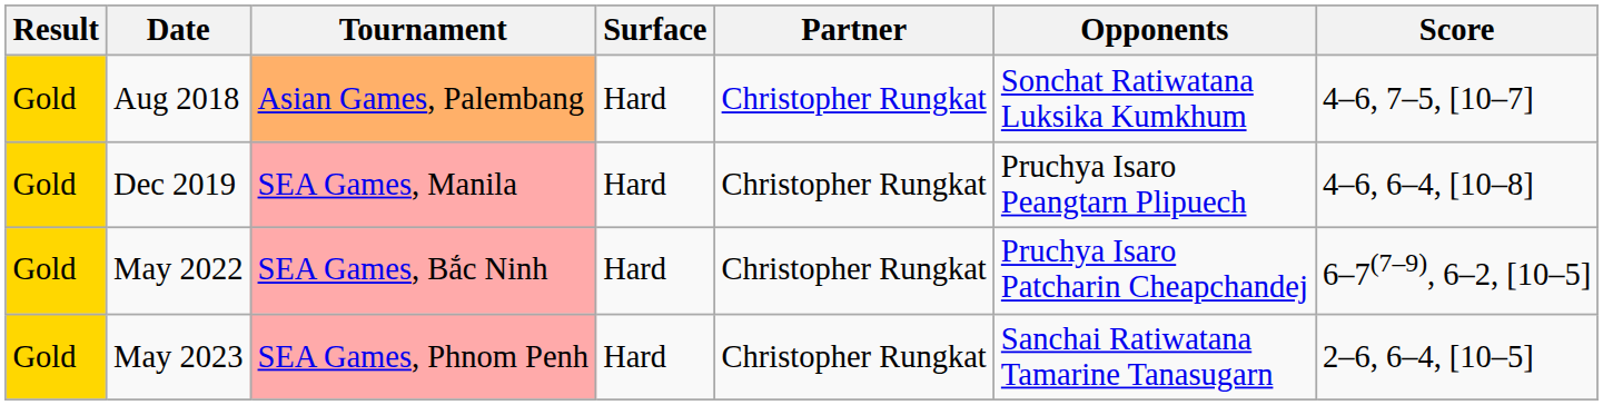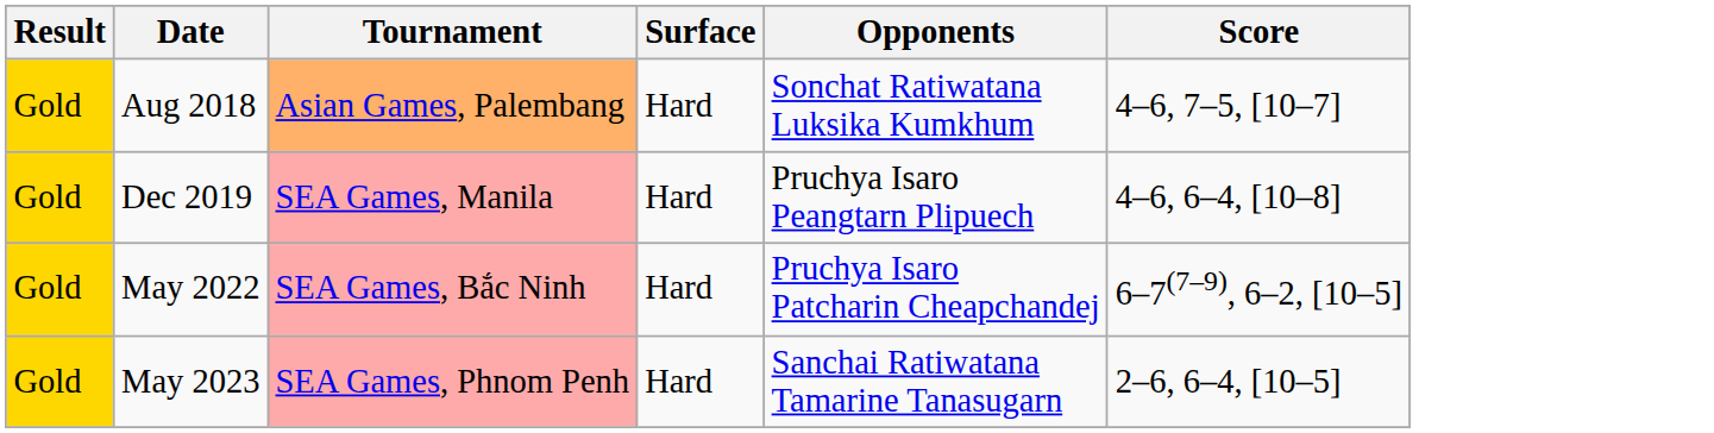 <table class="sortable wikitable">
 <tr>
 <th>Result</th>
 <th>Date</th>
 <th>Tournament</th>
 <th>Surface</th>
-<th>Partner</th>
 <th>Opponents</th>
 <th class="unsortable">Score</th>
 </tr>
 <tr>
 <td style="background:gold;">Gold</td>
 <td>Aug 2018</td>
 <td style="background:#FFB069"><a href='#'>Asian Games</a>, Palembang</td>
 <td>Hard</td>
-<td> <a href='#'>Christopher Rungkat</a></td>
 <td> <a href='#'>Sonchat Ratiwatana</a> <br>  <a href='#'>Luksika Kumkhum</a></td>
 <td>4–6, 7–5, [10–7]</td>
 </tr>
 <tr>
 <td style="background:gold;">Gold</td>
 <td>Dec 2019</td>
 <td style="background:#FFAAAA"><a href='#'>SEA Games</a>, Manila</td>
 <td>Hard</td>
-<td> Christopher Rungkat</td>
 <td> Pruchya Isaro <br>  <a href='#'>Peangtarn Plipuech</a></td>
 <td>4–6, 6–4, [10–8]</td>
 </tr>
 <tr>
 <td style="background:gold;">Gold</td>
 <td>May 2022</td>
 <td style="background:#FFAAAA"><a href='#'>SEA Games</a>, Bắc Ninh</td>
 <td>Hard</td>
-<td> Christopher Rungkat</td>
 <td> <a href='#'>Pruchya Isaro</a> <br>  <a href='#'>Patcharin Cheapchandej</a></td>
 <td>6–7<sup>(7–9)</sup>, 6–2, [10–5]</td>
 </tr>
 <tr>
 <td style="background:gold;">Gold</td>
 <td>May 2023</td>
 <td style="background:#FFAAAA"><a href='#'>SEA Games</a>, Phnom Penh</td>
 <td>Hard</td>
-<td> Christopher Rungkat</td>
 <td> <a href='#'>Sanchai Ratiwatana</a> <br>  <a href='#'>Tamarine Tanasugarn</a></td>
 <td>2–6, 6–4, [10–5]</td>
 </tr>
 </table>
